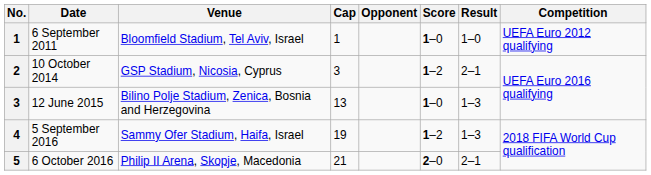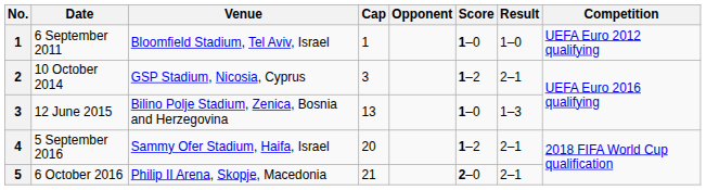 <table class="wikitable sortable plainrowheaders">
 <tr>
 <th scope=col>No.</th>
 <th scope=col data-sort-type=date>Date</th>
 <th scope=col>Venue</th>
 <th scope=col>Cap</th>
 <th scope=col>Opponent</th>
 <th scope=col>Score</th>
 <th scope=col>Result</th>
 <th scope=col>Competition</th>
 </tr>
 <tr>
 <th scope=row>1</th>
 <td>6 September 2011</td>
 <td><a href='#'>Bloomfield Stadium</a>, <a href='#'>Tel Aviv</a>, Israel</td>
 <td>1</td>
 <td></td>
 <td><strong>1</strong>–0</td>
 <td>1–0</td>
 <td><a href='#'>UEFA Euro 2012 qualifying</a></td>
 </tr>
 <tr>
 <th scope=row>2</th>
 <td>10 October 2014</td>
 <td><a href='#'>GSP Stadium</a>, <a href='#'>Nicosia</a>, Cyprus</td>
 <td>3</td>
 <td></td>
 <td><strong>1</strong>–2</td>
 <td>2–1</td>
 <td rowspan=2><a href='#'>UEFA Euro 2016 qualifying</a></td>
 </tr>
 <tr>
 <th scope=row>3</th>
 <td>12 June 2015</td>
 <td><a href='#'>Bilino Polje Stadium</a>, <a href='#'>Zenica</a>, Bosnia and Herzegovina</td>
 <td>13</td>
 <td></td>
 <td><strong>1</strong>–0</td>
 <td>1–3</td>
 </tr>
 <tr>
 <th scope=row>4</th>
 <td>5 September 2016</td>
 <td><a href='#'>Sammy Ofer Stadium</a>, <a href='#'>Haifa</a>, Israel</td>
-<td>19</td>
+<td>20</td>
 <td></td>
 <td><strong>1</strong>–2</td>
-<td>1–3</td>
+<td>2–1</td>
 <td rowspan=2><a href='#'>2018 FIFA World Cup qualification</a></td>
 </tr>
 <tr>
 <th scope=row>5</th>
 <td>6 October 2016</td>
 <td><a href='#'>Philip II Arena</a>, <a href='#'>Skopje</a>, Macedonia</td>
 <td>21</td>
 <td></td>
 <td><strong>2</strong>–0</td>
 <td>2–1</td>
 </tr>
 </table>
